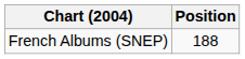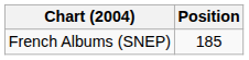 <table class="wikitable">
 <tr>
 <th>Chart (2004)</th>
 <th>Position</th>
 </tr>
 <tr>
 <td>French Albums (SNEP)</td>
-<td align="center">188</td>
+<td align="center">185</td>
 </tr>
 </table>
